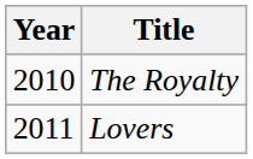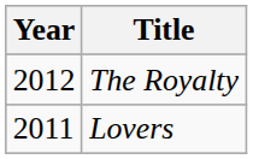 <table class="wikitable">
 <tr>
 <th>Year</th>
 <th>Title</th>
 </tr>
 <tr>
-<td>2010</td>
+<td>2012</td>
 <td><em>The Royalty</em></td>
 </tr>
 <tr>
 <td>2011</td>
 <td><em>Lovers</em></td>
 </tr>
 </table>
